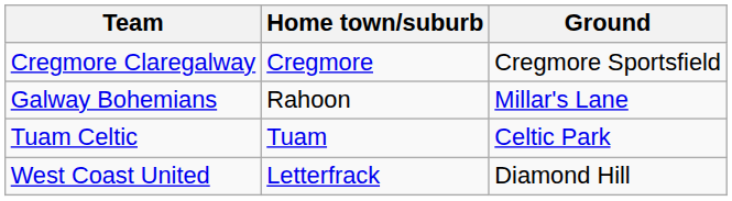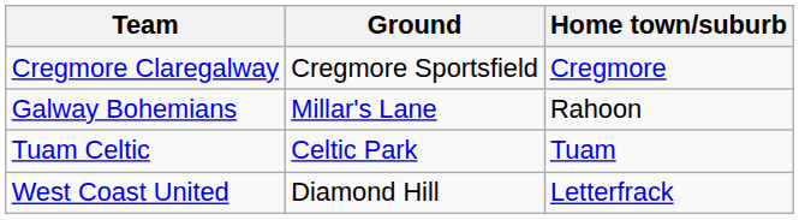 <table class="wikitable sortable">
 <tr>
 <th>Team</th>
+<th>Ground</th>
 <th>Home town/suburb</th>
-<th>Ground</th>
 </tr>
 <tr>
 <td><a href='#'>Cregmore Claregalway</a></td>
+<td>Cregmore Sportsfield</td>
 <td><a href='#'>Cregmore</a></td>
-<td>Cregmore Sportsfield</td>
 </tr>
 <tr>
 <td><a href='#'>Galway Bohemians</a></td>
+<td><a href='#'>Millar's Lane</a></td>
 <td>Rahoon</td>
-<td><a href='#'>Millar's Lane</a></td>
 </tr>
 <tr>
 <td><a href='#'>Tuam Celtic</a></td>
+<td><a href='#'>Celtic Park</a></td>
 <td><a href='#'>Tuam</a></td>
-<td><a href='#'>Celtic Park</a></td>
 </tr>
 <tr>
 <td><a href='#'>West Coast United</a></td>
+<td>Diamond Hill</td>
 <td><a href='#'>Letterfrack</a></td>
-<td>Diamond Hill</td>
 </tr>
 </table>
